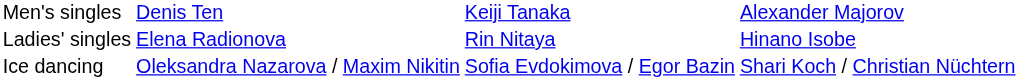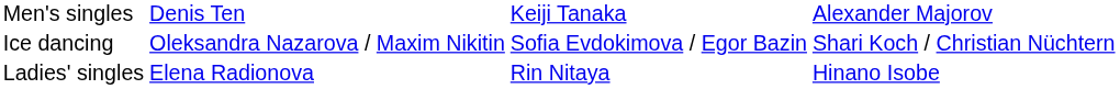 <table>
 <tr>
 <td>Men's singles</td>
 <td> <a href='#'>Denis Ten</a></td>
 <td> <a href='#'>Keiji Tanaka</a></td>
 <td> <a href='#'>Alexander Majorov</a></td>
 </tr>
 <tr>
+<td>Ice dancing</td>
+<td> <a href='#'>Oleksandra Nazarova</a> / <a href='#'>Maxim Nikitin</a></td>
+<td> <a href='#'>Sofia Evdokimova</a> / <a href='#'>Egor Bazin</a></td>
+<td> <a href='#'>Shari Koch</a> / <a href='#'>Christian Nüchtern</a></td>
+</tr>
+<tr>
 <td>Ladies' singles</td>
 <td> <a href='#'>Elena Radionova</a></td>
 <td> <a href='#'>Rin Nitaya</a></td>
 <td> <a href='#'>Hinano Isobe</a></td>
 </tr>
-<tr>
-<td>Ice dancing</td>
-<td> <a href='#'>Oleksandra Nazarova</a> / <a href='#'>Maxim Nikitin</a></td>
-<td> <a href='#'>Sofia Evdokimova</a> / <a href='#'>Egor Bazin</a></td>
-<td> <a href='#'>Shari Koch</a> / <a href='#'>Christian Nüchtern</a></td>
-</tr>
 </table>
